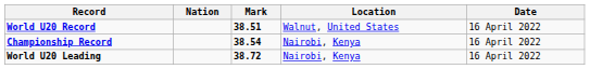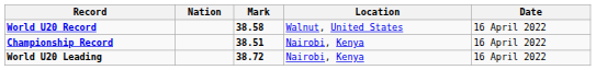 <table class="wikitable" width=65%>
 <tr>
 <th>Record</th>
 <th>Nation</th>
 <th>Mark</th>
 <th>Location</th>
 <th>Date</th>
 </tr>
 <tr>
 <td><strong><a href='#'>World U20 Record</a></strong></td>
 <td></td>
-<td><strong>38.51</strong></td>
+<td><strong>38.58</strong></td>
 <td><a href='#'>Walnut</a>, <a href='#'>United States</a></td>
 <td>16 April 2022</td>
 </tr>
 <tr>
 <td><strong><a href='#'>Championship Record</a></strong></td>
 <td></td>
-<td><strong>38.54</strong></td>
+<td><strong>38.51</strong></td>
 <td><a href='#'>Nairobi</a>, <a href='#'>Kenya</a></td>
 <td>16 April 2022</td>
 </tr>
 <tr>
 <td><strong>World U20 Leading</strong></td>
 <td></td>
 <td><strong>38.72</strong></td>
 <td><a href='#'>Nairobi</a>, <a href='#'>Kenya</a></td>
 <td>16 April 2022</td>
 </tr>
 </table>
